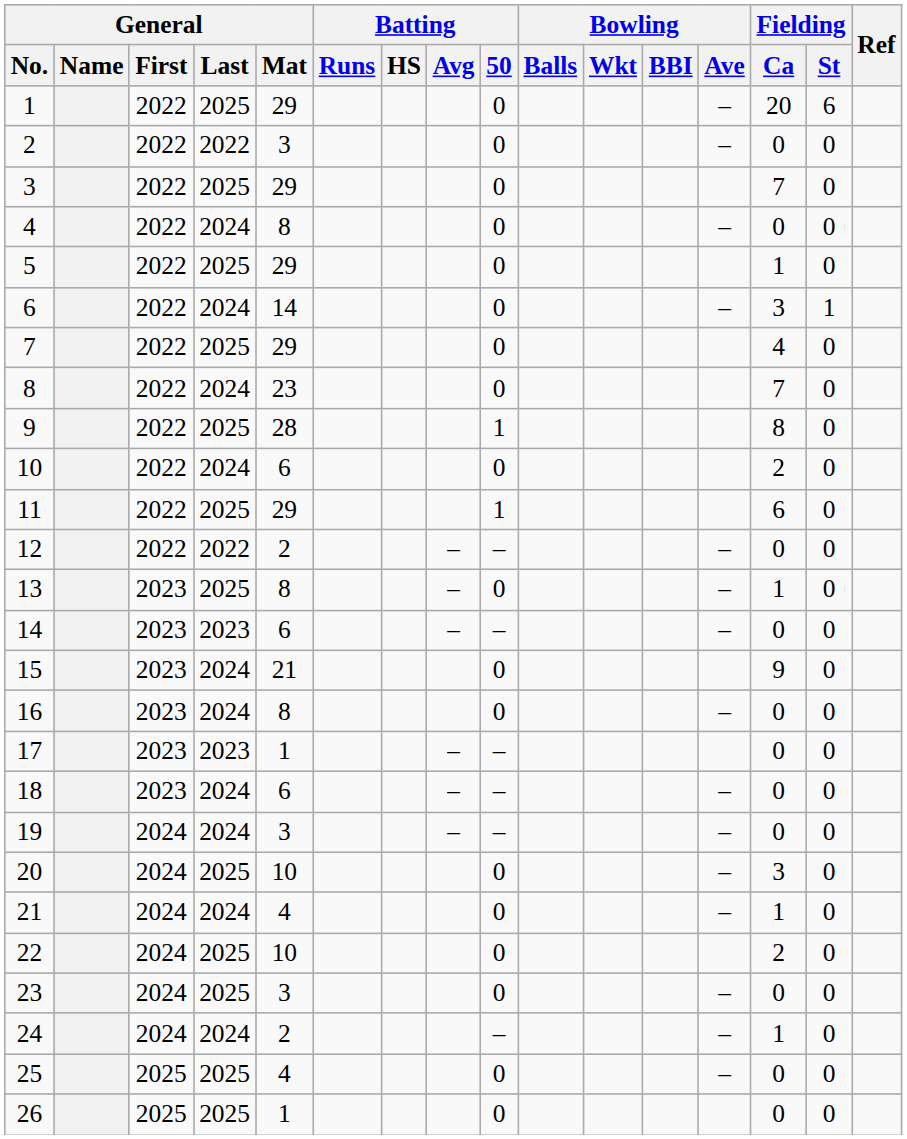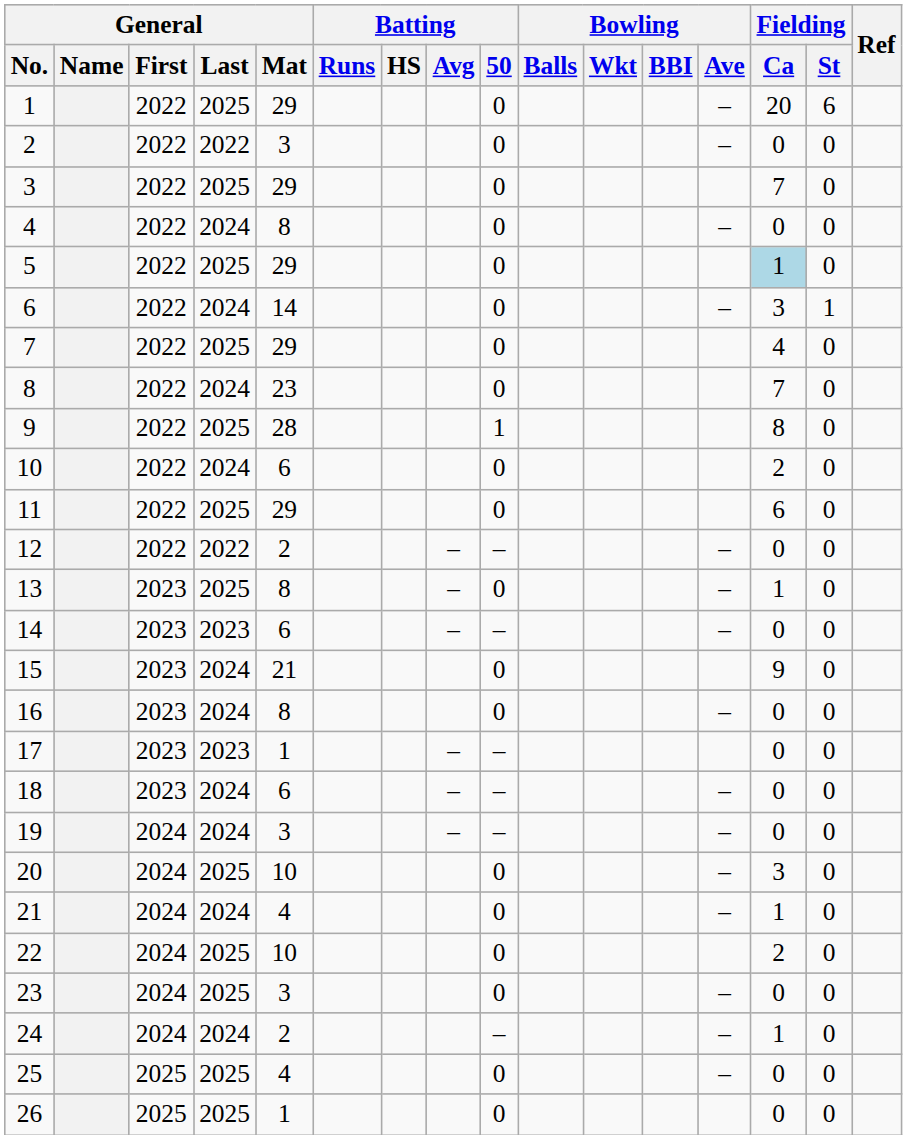 <table class="wikitable plainrowheaders sortable">
 <tr align="center">
 <th scope="col" colspan=5 class="unsortable">General</th>
 <th scope="col" colspan=4 class="unsortable"><a href='#'>Batting</a></th>
 <th scope="col" colspan=4 class="unsortable"><a href='#'>Bowling</a></th>
 <th scope="col" colspan=2 class="unsortable"><a href='#'>Fielding</a></th>
 <th scope="col" rowspan=2 class="unsortable">Ref</th>
 </tr>
 <tr align="center">
 <th scope="col">No.</th>
 <th scope="col">Name</th>
 <th scope="col">First</th>
 <th scope="col">Last</th>
 <th scope="col">Mat</th>
 <th scope="col"><a href='#'>Runs</a></th>
 <th scope="col">HS</th>
 <th scope="col"><a href='#'>Avg</a></th>
 <th scope="col"><a href='#'>50</a></th>
 <th scope="col"><a href='#'>Balls</a></th>
 <th scope="col"><a href='#'>Wkt</a></th>
 <th scope="col"><a href='#'>BBI</a></th>
 <th scope="col"><a href='#'>Ave</a></th>
 <th scope="col"><a href='#'>Ca</a></th>
 <th scope="col"><a href='#'>St</a></th>
 </tr>
 <tr align="center">
 <td>1</td>
 <th scope="row"></th>
 <td>2022</td>
 <td>2025</td>
 <td>29</td>
 <td></td>
 <td></td>
 <td></td>
 <td>0</td>
 <td></td>
 <td></td>
 <td></td>
 <td>–</td>
 <td>20</td>
 <td>6</td>
 <td></td>
 </tr>
 <tr align="center">
 <td>2</td>
 <th scope="row"></th>
 <td>2022</td>
 <td>2022</td>
 <td>3</td>
 <td></td>
 <td></td>
 <td></td>
 <td>0</td>
 <td></td>
 <td></td>
 <td></td>
 <td>–</td>
 <td>0</td>
 <td>0</td>
 <td></td>
 </tr>
 <tr align="center">
 <td>3</td>
 <th scope="row"></th>
 <td>2022</td>
 <td>2025</td>
 <td>29</td>
 <td></td>
 <td></td>
 <td></td>
 <td>0</td>
 <td></td>
 <td></td>
 <td></td>
 <td></td>
 <td>7</td>
 <td>0</td>
 <td></td>
 </tr>
 <tr align="center">
 <td>4</td>
 <th scope="row"></th>
 <td>2022</td>
 <td>2024</td>
 <td>8</td>
 <td></td>
 <td></td>
 <td></td>
 <td>0</td>
 <td></td>
 <td></td>
 <td></td>
 <td>–</td>
 <td>0</td>
 <td>0</td>
 <td></td>
 </tr>
 <tr align="center">
 <td>5</td>
 <th scope="row"></th>
 <td>2022</td>
 <td>2025</td>
 <td>29</td>
 <td></td>
 <td></td>
 <td></td>
 <td>0</td>
 <td></td>
 <td></td>
 <td></td>
 <td></td>
-<td>1</td>
+<td style="background: lightblue;">1</td>
 <td>0</td>
 <td></td>
 </tr>
 <tr align="center">
 <td>6</td>
 <th scope="row"></th>
 <td>2022</td>
 <td>2024</td>
 <td>14</td>
 <td></td>
 <td></td>
 <td></td>
 <td>0</td>
 <td></td>
 <td></td>
 <td></td>
 <td>–</td>
 <td>3</td>
 <td>1</td>
 <td></td>
 </tr>
 <tr align="center">
 <td>7</td>
 <th scope="row"></th>
 <td>2022</td>
 <td>2025</td>
 <td>29</td>
 <td></td>
 <td></td>
 <td></td>
 <td>0</td>
 <td></td>
 <td></td>
 <td></td>
 <td></td>
 <td>4</td>
 <td>0</td>
 <td></td>
 </tr>
 <tr align="center">
 <td>8</td>
 <th scope="row"></th>
 <td>2022</td>
 <td>2024</td>
 <td>23</td>
 <td></td>
 <td></td>
 <td></td>
 <td>0</td>
 <td></td>
 <td></td>
 <td></td>
 <td></td>
 <td>7</td>
 <td>0</td>
 <td></td>
 </tr>
 <tr align="center">
 <td>9</td>
 <th scope="row"></th>
 <td>2022</td>
 <td>2025</td>
 <td>28</td>
 <td></td>
 <td></td>
 <td></td>
 <td>1</td>
 <td></td>
 <td></td>
 <td></td>
 <td></td>
 <td>8</td>
 <td>0</td>
 <td></td>
 </tr>
 <tr align="center">
 <td>10</td>
 <th scope="row"></th>
 <td>2022</td>
 <td>2024</td>
 <td>6</td>
 <td></td>
 <td></td>
 <td></td>
 <td>0</td>
 <td></td>
 <td></td>
 <td></td>
 <td></td>
 <td>2</td>
 <td>0</td>
 <td></td>
 </tr>
 <tr align="center">
 <td>11</td>
 <th scope="row"></th>
 <td>2022</td>
 <td>2025</td>
 <td>29</td>
 <td></td>
 <td></td>
 <td></td>
-<td>1</td>
+<td>0</td>
 <td></td>
 <td></td>
 <td></td>
 <td></td>
 <td>6</td>
 <td>0</td>
 <td></td>
 </tr>
 <tr align="center">
 <td>12</td>
 <th scope="row"></th>
 <td>2022</td>
 <td>2022</td>
 <td>2</td>
 <td></td>
 <td></td>
 <td>–</td>
 <td>–</td>
 <td></td>
 <td></td>
 <td></td>
 <td>–</td>
 <td>0</td>
 <td>0</td>
 <td></td>
 </tr>
 <tr align="center">
 <td>13</td>
 <th scope="row"></th>
 <td>2023</td>
 <td>2025</td>
 <td>8</td>
 <td></td>
 <td></td>
 <td>–</td>
 <td>0</td>
 <td></td>
 <td></td>
 <td></td>
 <td>–</td>
 <td>1</td>
 <td>0</td>
 <td></td>
 </tr>
 <tr align="center">
 <td>14</td>
 <th scope="row"></th>
 <td>2023</td>
 <td>2023</td>
 <td>6</td>
 <td></td>
 <td></td>
 <td>–</td>
 <td>–</td>
 <td></td>
 <td></td>
 <td></td>
 <td>–</td>
 <td>0</td>
 <td>0</td>
 <td></td>
 </tr>
 <tr align="center">
 <td>15</td>
 <th scope="row"></th>
 <td>2023</td>
 <td>2024</td>
 <td>21</td>
 <td></td>
 <td></td>
 <td></td>
 <td>0</td>
 <td></td>
 <td></td>
 <td></td>
 <td></td>
 <td>9</td>
 <td>0</td>
 <td></td>
 </tr>
 <tr align="center">
 <td>16</td>
 <th scope="row"></th>
 <td>2023</td>
 <td>2024</td>
 <td>8</td>
 <td></td>
 <td></td>
 <td></td>
 <td>0</td>
 <td></td>
 <td></td>
 <td></td>
 <td>–</td>
 <td>0</td>
 <td>0</td>
 <td></td>
 </tr>
 <tr align="center">
 <td>17</td>
 <th scope="row"></th>
 <td>2023</td>
 <td>2023</td>
 <td>1</td>
 <td></td>
 <td></td>
 <td>–</td>
 <td>–</td>
 <td></td>
 <td></td>
 <td></td>
 <td></td>
 <td>0</td>
 <td>0</td>
 <td></td>
 </tr>
 <tr align="center">
 <td>18</td>
 <th scope="row"></th>
 <td>2023</td>
 <td>2024</td>
 <td>6</td>
 <td></td>
 <td></td>
 <td>–</td>
 <td>–</td>
 <td></td>
 <td></td>
 <td></td>
 <td>–</td>
 <td>0</td>
 <td>0</td>
 <td></td>
 </tr>
 <tr align="center">
 <td>19</td>
 <th scope="row"></th>
 <td>2024</td>
 <td>2024</td>
 <td>3</td>
 <td></td>
 <td></td>
 <td>–</td>
 <td>–</td>
 <td></td>
 <td></td>
 <td></td>
 <td>–</td>
 <td>0</td>
 <td>0</td>
 <td></td>
 </tr>
 <tr align="center">
 <td>20</td>
 <th scope="row"></th>
 <td>2024</td>
 <td>2025</td>
 <td>10</td>
 <td></td>
 <td></td>
 <td></td>
 <td>0</td>
 <td></td>
 <td></td>
 <td></td>
 <td>–</td>
 <td>3</td>
 <td>0</td>
 <td></td>
 </tr>
 <tr align="center">
 <td>21</td>
 <th scope="row"></th>
 <td>2024</td>
 <td>2024</td>
 <td>4</td>
 <td></td>
 <td></td>
 <td></td>
 <td>0</td>
 <td></td>
 <td></td>
 <td></td>
 <td>–</td>
 <td>1</td>
 <td>0</td>
 <td></td>
 </tr>
 <tr align="center">
 <td>22</td>
 <th scope="row"></th>
 <td>2024</td>
 <td>2025</td>
 <td>10</td>
 <td></td>
 <td></td>
 <td></td>
 <td>0</td>
 <td></td>
 <td></td>
 <td></td>
 <td></td>
 <td>2</td>
 <td>0</td>
 <td></td>
 </tr>
 <tr align="center">
 <td>23</td>
 <th scope="row"></th>
 <td>2024</td>
 <td>2025</td>
 <td>3</td>
 <td></td>
 <td></td>
 <td></td>
 <td>0</td>
 <td></td>
 <td></td>
 <td></td>
 <td>–</td>
 <td>0</td>
 <td>0</td>
 <td></td>
 </tr>
 <tr align="center">
 <td>24</td>
 <th scope="row"></th>
 <td>2024</td>
 <td>2024</td>
 <td>2</td>
 <td></td>
 <td></td>
 <td></td>
 <td>–</td>
 <td></td>
 <td></td>
 <td></td>
 <td>–</td>
 <td>1</td>
 <td>0</td>
 <td></td>
 </tr>
 <tr align="center">
 <td>25</td>
 <th scope="row"></th>
 <td>2025</td>
 <td>2025</td>
 <td>4</td>
 <td></td>
 <td></td>
 <td></td>
 <td>0</td>
 <td></td>
 <td></td>
 <td></td>
 <td>–</td>
 <td>0</td>
 <td>0</td>
 <td></td>
 </tr>
 <tr align="center">
 <td>26</td>
 <th scope="row"></th>
 <td>2025</td>
 <td>2025</td>
 <td>1</td>
 <td></td>
 <td></td>
 <td></td>
 <td>0</td>
 <td></td>
 <td></td>
 <td></td>
 <td></td>
 <td>0</td>
 <td>0</td>
 <td></td>
 </tr>
 </table>
